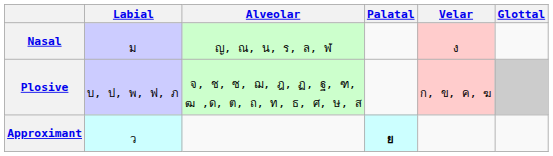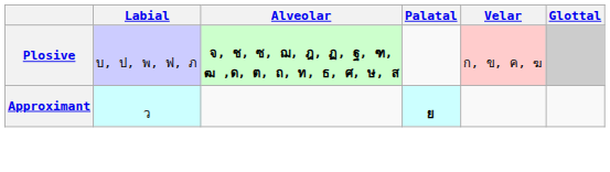 <table class=wikitable style=text-align:center>
 <tr>
 <th></th>
 <th><a href='#'>Labial</a></th>
 <th><a href='#'>Alveolar</a></th>
 <th><a href='#'>Palatal</a></th>
 <th><a href='#'>Velar</a></th>
 <th><a href='#'>Glottal</a></th>
 </tr>
 <tr>
-<th><a href='#'>Nasal</a></th>
-<td style=background:#ccf> <br>ม</td>
-<td style=background:#cfc> <br>ญ, ณ, น, ร, ล, ฬ</td>
-<td></td>
-<td style=background:#fcc> <br>ง</td>
-<td></td>
-</tr>
-<tr>
 <th><a href='#'>Plosive</a></th>
 <td style=background:#ccf> <br>บ, ป, พ, ฟ, ภ</td>
-<td style=background:#cfc> <br>จ, ช, ซ, ฌ, ฎ, ฏ, ฐ, ฑ,<br>ฒ ,ด, ต, ถ, ท, ธ, ศ, ษ, ส</td>
+<td style=background:#cfc><strong> <br>จ, ช, ซ, ฌ, ฎ, ฏ, ฐ, ฑ,<br>ฒ ,ด, ต, ถ, ท, ธ, ศ, ษ, ส</strong></td>
 <td></td>
 <td style=background:#fcc> <br>ก, ข, ค, ฆ</td>
 <td style=background:#ccc></td>
 </tr>
 <tr>
 <th><a href='#'>Approximant</a></th>
 <td style=background:#cff> <br>ว</td>
 <td></td>
 <td style=background:#cff><strong> <br>ย</strong></td>
 <td></td>
 <td></td>
 </tr>
 </table>
